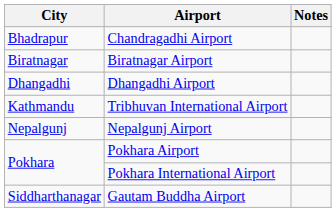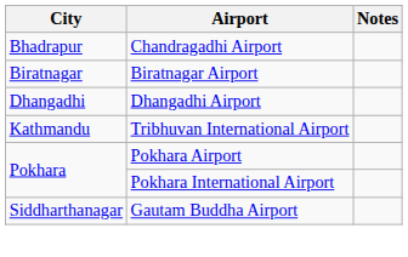 <table class="wikitable sortable">
 <tr>
 <th>City</th>
 <th>Airport</th>
 <th>Notes</th>
 </tr>
 <tr>
 <td><a href='#'>Bhadrapur</a></td>
 <td><a href='#'>Chandragadhi Airport</a></td>
 <td align=center></td>
 </tr>
 <tr>
 <td><a href='#'>Biratnagar</a></td>
 <td><a href='#'>Biratnagar Airport</a></td>
 <td align=center></td>
 </tr>
 <tr>
 <td><a href='#'>Dhangadhi</a></td>
 <td><a href='#'>Dhangadhi Airport</a></td>
 <td></td>
 </tr>
 <tr>
 <td><a href='#'>Kathmandu</a></td>
 <td><a href='#'>Tribhuvan International Airport</a></td>
 <td></td>
 </tr>
 <tr>
-<td><a href='#'>Nepalgunj</a></td>
-<td><a href='#'>Nepalgunj Airport</a></td>
-<td></td>
-</tr>
-<tr>
 <td rowspan="2"><a href='#'>Pokhara</a></td>
 <td><a href='#'>Pokhara Airport</a></td>
 <td></td>
 </tr>
 <tr>
 <td><a href='#'>Pokhara International Airport</a></td>
 <td></td>
 </tr>
 <tr>
 <td><a href='#'>Siddharthanagar</a></td>
 <td><a href='#'>Gautam Buddha Airport</a></td>
 <td></td>
 </tr>
 </table>
